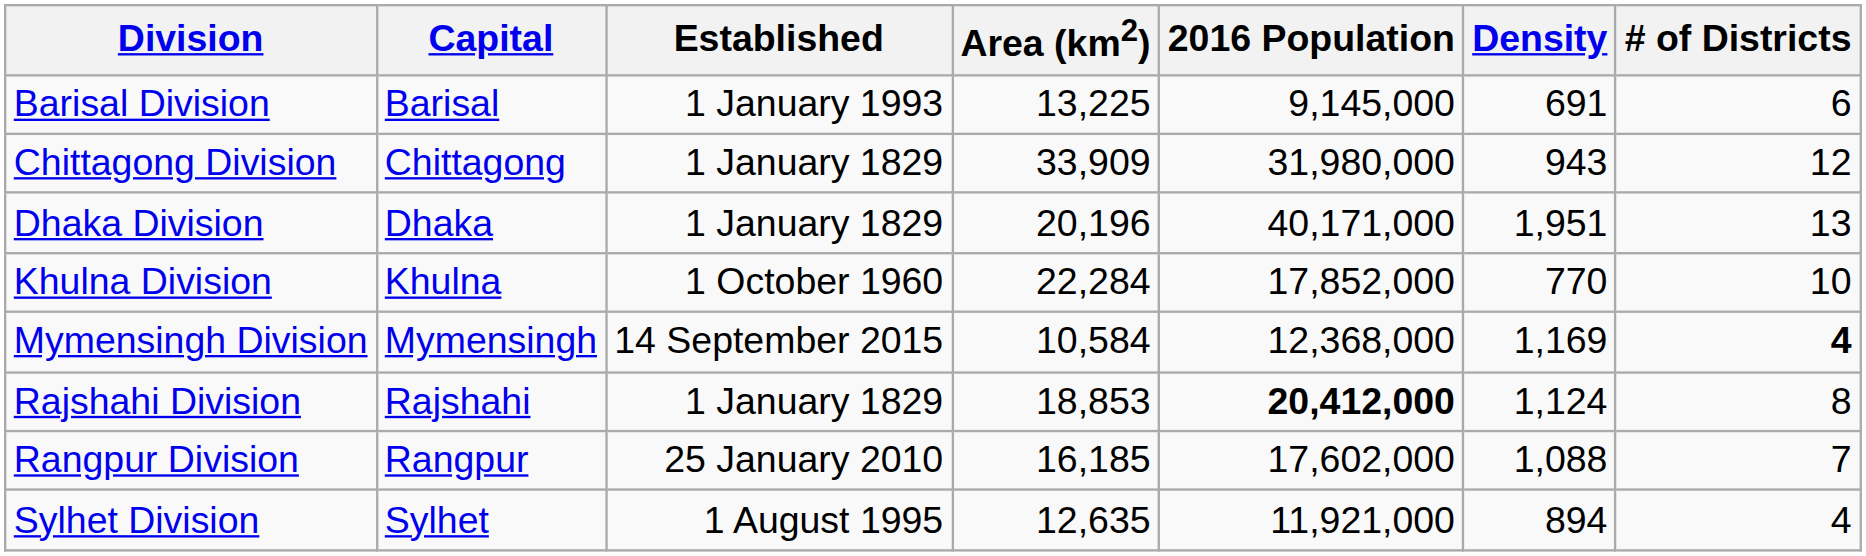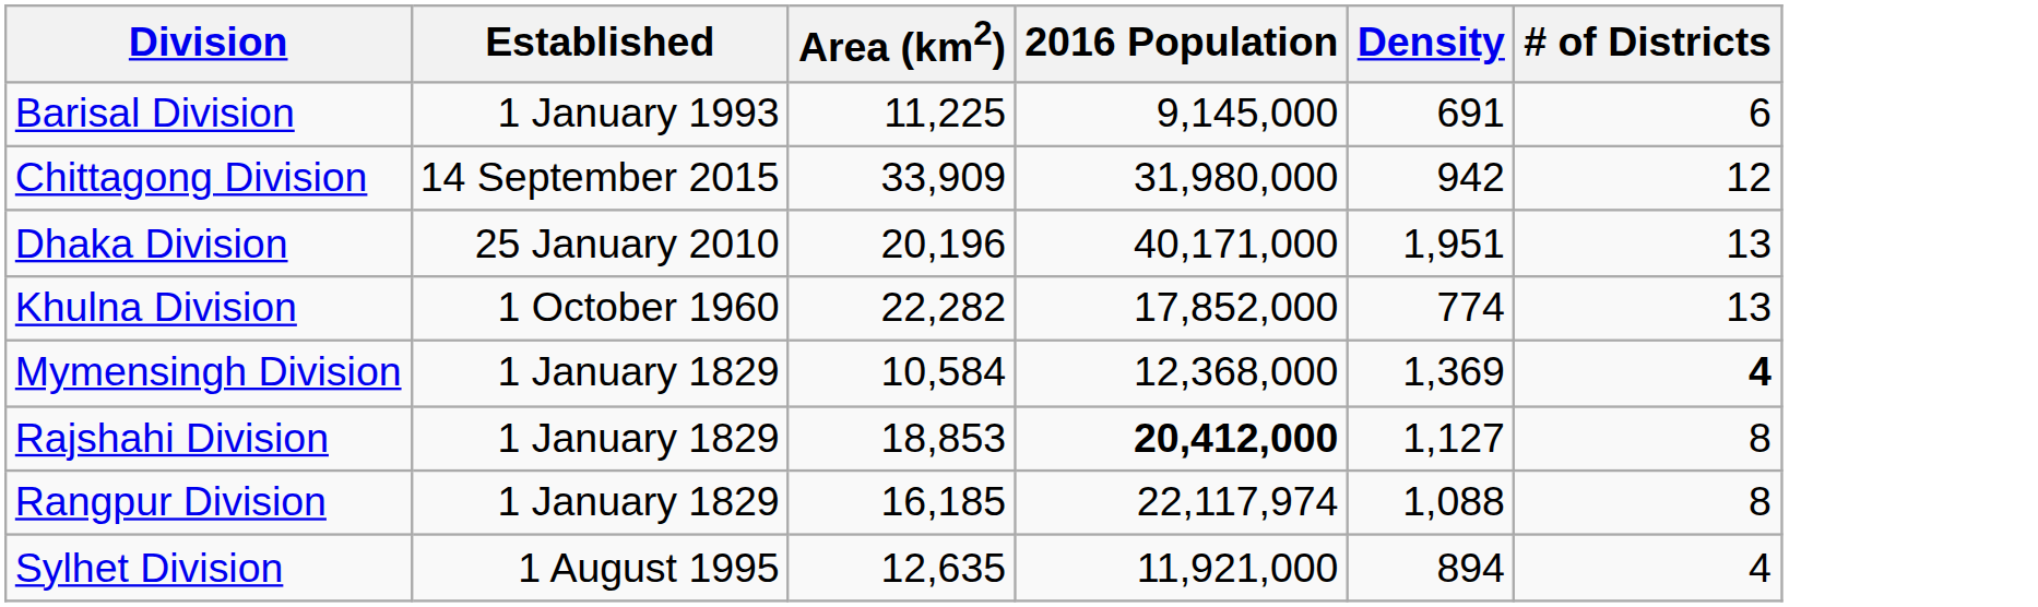 <table class="wikitable sortable" style="text-align: right">
 <tr>
 <th scope="col"><a href='#'>Division</a></th>
-<th scope="col"><a href='#'>Capital</a></th>
 <th scope="col" data-sort-type="date">Established</th>
 <th scope="col">Area (km<sup>2</sup>)</th>
 <th scope="col">2016 Population</th>
 <th scope="col"><a href='#'>Density</a></th>
 <th scope="col"># of Districts</th>
 </tr>
 <tr>
 <td style="text-align:left"><a href='#'>Barisal Division</a></td>
-<td style="text-align:left"><a href='#'>Barisal</a></td>
 <td>1 January 1993</td>
-<td>13,225</td>
+<td>11,225</td>
 <td>9,145,000</td>
 <td>691</td>
 <td>6</td>
 </tr>
 <tr>
 <td style="text-align:left"><a href='#'>Chittagong Division</a></td>
-<td style="text-align:left"><a href='#'>Chittagong</a></td>
-<td>1 January 1829</td>
+<td>14 September 2015</td>
 <td>33,909</td>
 <td>31,980,000</td>
-<td>943</td>
+<td>942</td>
 <td>12</td>
 </tr>
 <tr>
 <td style="text-align:left"><a href='#'>Dhaka Division</a></td>
-<td style="text-align:left"><a href='#'>Dhaka</a></td>
-<td>1 January 1829</td>
+<td>25 January 2010</td>
 <td>20,196</td>
 <td>40,171,000</td>
 <td>1,951</td>
 <td>13</td>
 </tr>
 <tr>
 <td style="text-align:left"><a href='#'>Khulna Division</a></td>
-<td style="text-align:left"><a href='#'>Khulna</a></td>
 <td>1 October 1960</td>
-<td>22,284</td>
+<td>22,282</td>
 <td>17,852,000</td>
-<td>770</td>
-<td>10</td>
+<td>774</td>
+<td>13</td>
 </tr>
 <tr>
 <td style="text-align:left"><a href='#'>Mymensingh Division</a></td>
-<td style="text-align:left"><a href='#'>Mymensingh</a></td>
-<td>14 September 2015</td>
+<td>1 January 1829</td>
 <td>10,584</td>
 <td>12,368,000</td>
-<td>1,169</td>
+<td>1,369</td>
 <td><strong>4</strong></td>
 </tr>
 <tr>
 <td style="text-align:left"><a href='#'>Rajshahi Division</a></td>
-<td style="text-align:left"><a href='#'>Rajshahi</a></td>
 <td>1 January 1829</td>
 <td>18,853</td>
 <td><strong>20,412,000</strong></td>
-<td>1,124</td>
+<td>1,127</td>
 <td>8</td>
 </tr>
 <tr>
 <td style="text-align:left"><a href='#'>Rangpur Division</a></td>
-<td style="text-align:left"><a href='#'>Rangpur</a></td>
-<td>25 January 2010</td>
+<td>1 January 1829</td>
 <td>16,185</td>
-<td>17,602,000</td>
+<td>22,117,974</td>
 <td>1,088</td>
-<td>7</td>
+<td>8</td>
 </tr>
 <tr>
 <td style="text-align:left"><a href='#'>Sylhet Division</a></td>
-<td style="text-align:left"><a href='#'>Sylhet</a></td>
 <td>1 August 1995</td>
 <td>12,635</td>
 <td>11,921,000</td>
 <td>894</td>
 <td>4</td>
 </tr>
 </table>
